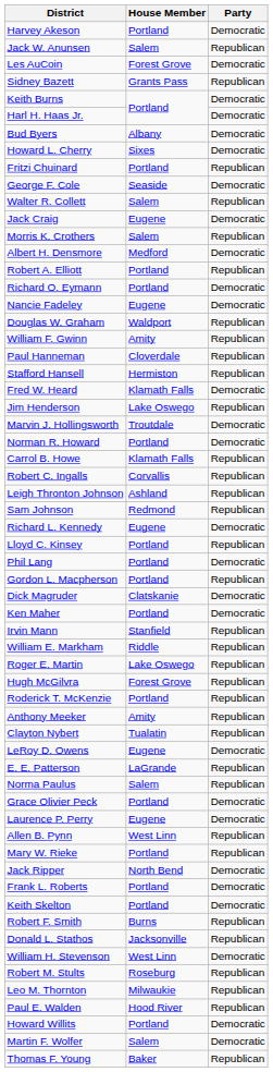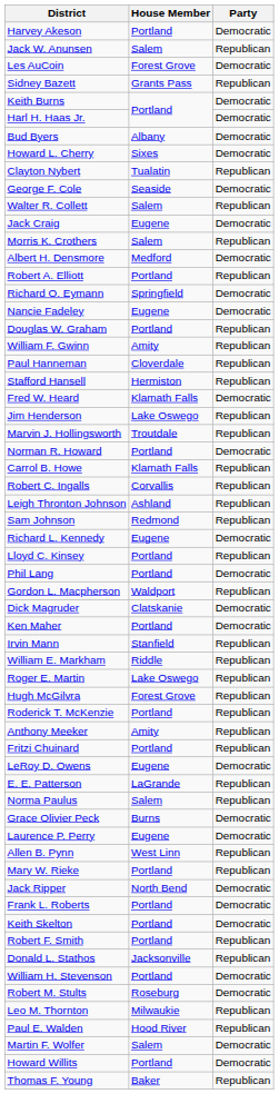 <table class="wikitable">
 <tr>
 <th>District</th>
 <th>House Member</th>
 <th>Party</th>
 </tr>
 <tr>
 <td><a href='#'>Harvey Akeson</a></td>
 <td><a href='#'>Portland</a></td>
 <td>Democratic</td>
 </tr>
 <tr>
 <td><a href='#'>Jack W. Anunsen</a></td>
 <td><a href='#'>Salem</a></td>
 <td>Republican</td>
 </tr>
 <tr>
 <td><a href='#'>Les AuCoin</a></td>
 <td><a href='#'>Forest Grove</a></td>
 <td>Democratic</td>
 </tr>
 <tr>
 <td><a href='#'>Sidney Bazett</a></td>
 <td><a href='#'>Grants Pass</a></td>
 <td>Republican</td>
 </tr>
 <tr>
 <td><a href='#'>Keith Burns</a> </td>
 <td rowspan="2"><a href='#'>Portland</a></td>
 <td>Democratic</td>
 </tr>
 <tr>
 <td><a href='#'>Harl H. Haas Jr.</a></td>
 <td>Democratic</td>
 </tr>
 <tr>
 <td><a href='#'>Bud Byers</a></td>
 <td><a href='#'>Albany</a></td>
 <td>Democratic</td>
 </tr>
 <tr>
 <td><a href='#'>Howard L. Cherry</a></td>
 <td><a href='#'>Sixes</a></td>
 <td>Democratic</td>
 </tr>
 <tr>
-<td><a href='#'>Fritzi Chuinard</a></td>
-<td><a href='#'>Portland</a></td>
+<td><a href='#'>Clayton Nybert</a></td>
+<td><a href='#'>Tualatin</a></td>
 <td>Republican</td>
 </tr>
 <tr>
 <td><a href='#'>George F. Cole</a></td>
 <td><a href='#'>Seaside</a></td>
 <td>Democratic</td>
 </tr>
 <tr>
 <td><a href='#'>Walter R. Collett</a></td>
 <td><a href='#'>Salem</a></td>
 <td>Republican</td>
 </tr>
 <tr>
 <td><a href='#'>Jack Craig</a></td>
 <td><a href='#'>Eugene</a></td>
 <td>Democratic</td>
 </tr>
 <tr>
 <td><a href='#'>Morris K. Crothers</a></td>
 <td><a href='#'>Salem</a></td>
 <td>Republican</td>
 </tr>
 <tr>
 <td><a href='#'>Albert H. Densmore</a></td>
 <td><a href='#'>Medford</a></td>
 <td>Democratic</td>
 </tr>
 <tr>
 <td><a href='#'>Robert A. Elliott</a></td>
 <td><a href='#'>Portland</a></td>
 <td>Republican</td>
 </tr>
 <tr>
 <td><a href='#'>Richard O. Eymann</a></td>
-<td><a href='#'>Portland</a></td>
+<td><a href='#'>Springfield</a></td>
 <td>Democratic</td>
 </tr>
 <tr>
 <td><a href='#'>Nancie Fadeley</a></td>
 <td><a href='#'>Eugene</a></td>
 <td>Democratic</td>
 </tr>
 <tr>
 <td><a href='#'>Douglas W. Graham</a></td>
-<td><a href='#'>Waldport</a></td>
+<td><a href='#'>Portland</a></td>
 <td>Republican</td>
 </tr>
 <tr>
 <td><a href='#'>William F. Gwinn</a></td>
 <td><a href='#'>Amity</a></td>
 <td>Republican</td>
 </tr>
 <tr>
 <td><a href='#'>Paul Hanneman</a></td>
 <td><a href='#'>Cloverdale</a></td>
 <td>Republican</td>
 </tr>
 <tr>
 <td><a href='#'>Stafford Hansell</a></td>
 <td><a href='#'>Hermiston</a></td>
 <td>Republican</td>
 </tr>
 <tr>
 <td><a href='#'>Fred W. Heard</a></td>
 <td><a href='#'>Klamath Falls</a></td>
 <td>Democratic</td>
 </tr>
 <tr>
 <td><a href='#'>Jim Henderson</a></td>
 <td><a href='#'>Lake Oswego</a></td>
 <td>Republican</td>
 </tr>
 <tr>
 <td><a href='#'>Marvin J. Hollingsworth</a></td>
 <td><a href='#'>Troutdale</a></td>
-<td>Democratic</td>
+<td>Republican</td>
 </tr>
 <tr>
 <td><a href='#'>Norman R. Howard</a></td>
 <td><a href='#'>Portland</a></td>
 <td>Democratic</td>
 </tr>
 <tr>
 <td><a href='#'>Carrol B. Howe</a></td>
 <td><a href='#'>Klamath Falls</a></td>
 <td>Republican</td>
 </tr>
 <tr>
 <td><a href='#'>Robert C. Ingalls</a></td>
 <td><a href='#'>Corvallis</a></td>
 <td>Republican</td>
 </tr>
 <tr>
 <td><a href='#'>Leigh Thronton Johnson</a></td>
 <td><a href='#'>Ashland</a></td>
 <td>Republican</td>
 </tr>
 <tr>
 <td><a href='#'>Sam Johnson</a></td>
 <td><a href='#'>Redmond</a></td>
 <td>Republican</td>
 </tr>
 <tr>
 <td><a href='#'>Richard L. Kennedy</a></td>
 <td><a href='#'>Eugene</a></td>
 <td>Democratic</td>
 </tr>
 <tr>
 <td><a href='#'>Lloyd C. Kinsey</a></td>
 <td><a href='#'>Portland</a></td>
 <td>Republican</td>
 </tr>
 <tr>
 <td><a href='#'>Phil Lang</a></td>
 <td><a href='#'>Portland</a></td>
 <td>Democratic</td>
 </tr>
 <tr>
 <td><a href='#'>Gordon L. Macpherson</a></td>
-<td><a href='#'>Portland</a></td>
+<td><a href='#'>Waldport</a></td>
 <td>Republican</td>
 </tr>
 <tr>
 <td><a href='#'>Dick Magruder</a></td>
 <td><a href='#'>Clatskanie</a></td>
 <td>Democratic</td>
 </tr>
 <tr>
 <td><a href='#'>Ken Maher</a></td>
 <td><a href='#'>Portland</a></td>
 <td>Democratic</td>
 </tr>
 <tr>
 <td><a href='#'>Irvin Mann</a></td>
 <td><a href='#'>Stanfield</a></td>
 <td>Republican</td>
 </tr>
 <tr>
 <td><a href='#'>William E. Markham</a></td>
 <td><a href='#'>Riddle</a></td>
 <td>Republican</td>
 </tr>
 <tr>
 <td><a href='#'>Roger E. Martin</a></td>
 <td><a href='#'>Lake Oswego</a></td>
 <td>Republican</td>
 </tr>
 <tr>
 <td><a href='#'>Hugh McGilvra</a></td>
 <td><a href='#'>Forest Grove</a></td>
 <td>Republican</td>
 </tr>
 <tr>
 <td><a href='#'>Roderick T. McKenzie</a></td>
 <td><a href='#'>Portland</a></td>
 <td>Republican</td>
 </tr>
 <tr>
 <td><a href='#'>Anthony Meeker</a></td>
 <td><a href='#'>Amity</a></td>
 <td>Republican</td>
 </tr>
 <tr>
-<td><a href='#'>Clayton Nybert</a></td>
-<td><a href='#'>Tualatin</a></td>
+<td><a href='#'>Fritzi Chuinard</a></td>
+<td><a href='#'>Portland</a></td>
 <td>Republican</td>
 </tr>
 <tr>
 <td><a href='#'>LeRoy D. Owens</a></td>
 <td><a href='#'>Eugene</a></td>
 <td>Democratic</td>
 </tr>
 <tr>
 <td><a href='#'>E. E. Patterson</a></td>
 <td><a href='#'>LaGrande</a></td>
 <td>Republican</td>
 </tr>
 <tr>
 <td><a href='#'>Norma Paulus</a></td>
 <td><a href='#'>Salem</a></td>
 <td>Republican</td>
 </tr>
 <tr>
 <td><a href='#'>Grace Olivier Peck</a></td>
-<td><a href='#'>Portland</a></td>
+<td><a href='#'>Burns</a></td>
 <td>Democratic</td>
 </tr>
 <tr>
 <td><a href='#'>Laurence P. Perry</a></td>
 <td><a href='#'>Eugene</a></td>
 <td>Democratic</td>
 </tr>
 <tr>
 <td><a href='#'>Allen B. Pynn</a></td>
 <td><a href='#'>West Linn</a></td>
 <td>Republican</td>
 </tr>
 <tr>
 <td><a href='#'>Mary W. Rieke</a></td>
 <td><a href='#'>Portland</a></td>
 <td>Republican</td>
 </tr>
 <tr>
 <td><a href='#'>Jack Ripper</a></td>
 <td><a href='#'>North Bend</a></td>
 <td>Democratic</td>
 </tr>
 <tr>
 <td><a href='#'>Frank L. Roberts</a></td>
 <td><a href='#'>Portland</a></td>
 <td>Democratic</td>
 </tr>
 <tr>
 <td><a href='#'>Keith Skelton</a></td>
 <td><a href='#'>Portland</a></td>
 <td>Democratic</td>
 </tr>
 <tr>
 <td><a href='#'>Robert F. Smith</a></td>
-<td><a href='#'>Burns</a></td>
+<td><a href='#'>Portland</a></td>
 <td>Republican</td>
 </tr>
 <tr>
 <td><a href='#'>Donald L. Stathos</a></td>
 <td><a href='#'>Jacksonville</a></td>
 <td>Republican</td>
 </tr>
 <tr>
 <td><a href='#'>William H. Stevenson</a></td>
-<td><a href='#'>West Linn</a></td>
+<td><a href='#'>Portland</a></td>
 <td>Democratic</td>
 </tr>
 <tr>
 <td><a href='#'>Robert M. Stults</a></td>
 <td><a href='#'>Roseburg</a></td>
-<td>Republican</td>
+<td>Democratic</td>
 </tr>
 <tr>
 <td><a href='#'>Leo M. Thornton</a></td>
 <td><a href='#'>Milwaukie</a></td>
 <td>Republican</td>
 </tr>
 <tr>
 <td><a href='#'>Paul E. Walden</a></td>
 <td><a href='#'>Hood River</a></td>
 <td>Republican</td>
 </tr>
 <tr>
-<td><a href='#'>Howard Willits</a></td>
-<td><a href='#'>Portland</a></td>
+<td><a href='#'>Martin F. Wolfer</a></td>
+<td><a href='#'>Salem</a></td>
 <td>Democratic</td>
 </tr>
 <tr>
-<td><a href='#'>Martin F. Wolfer</a></td>
-<td><a href='#'>Salem</a></td>
+<td><a href='#'>Howard Willits</a></td>
+<td><a href='#'>Portland</a></td>
 <td>Democratic</td>
 </tr>
 <tr>
 <td><a href='#'>Thomas F. Young</a></td>
 <td><a href='#'>Baker</a></td>
 <td>Republican</td>
 </tr>
 </table>
